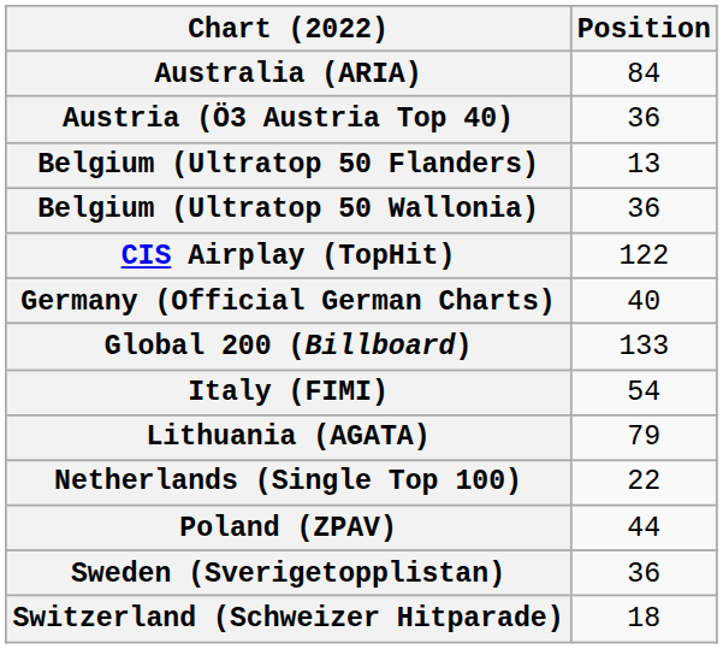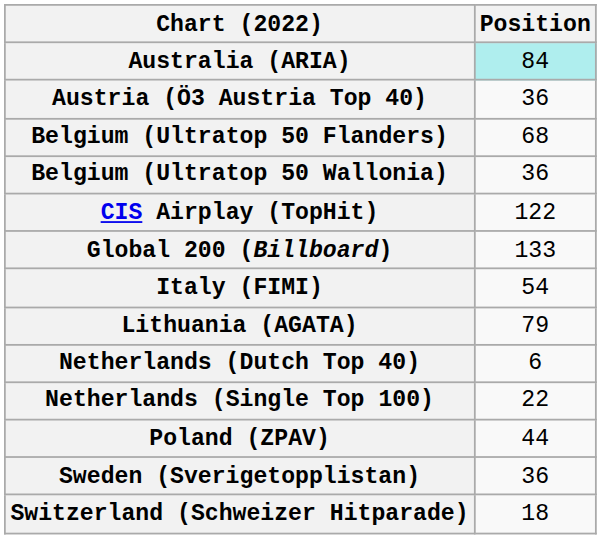 <table class="wikitable sortable plainrowheaders" style="text-align:center">
 <tr>
 <th scope="col">Chart (2022)</th>
 <th scope="col">Position</th>
 </tr>
 <tr>
 <th scope="row">Australia (ARIA)</th>
-<td>84</td>
+<td style="background: paleturquoise;">84</td>
 </tr>
 <tr>
 <th scope="row">Austria (Ö3 Austria Top 40)</th>
 <td>36</td>
 </tr>
 <tr>
 <th scope="row">Belgium (Ultratop 50 Flanders)</th>
-<td>13</td>
+<td>68</td>
 </tr>
 <tr>
 <th scope="row">Belgium (Ultratop 50 Wallonia)</th>
 <td>36</td>
 </tr>
 <tr>
 <th scope="row"><a href='#'>CIS</a> Airplay (TopHit)</th>
 <td>122</td>
-</tr>
-<tr>
-<th scope="row">Germany (Official German Charts)</th>
-<td>40</td>
 </tr>
 <tr>
 <th scope="row">Global 200 (<em>Billboard</em>)</th>
 <td>133</td>
 </tr>
 <tr>
 <th scope="row">Italy (FIMI)</th>
 <td>54</td>
 </tr>
 <tr>
 <th scope="row">Lithuania (AGATA)</th>
 <td>79</td>
+</tr>
+<tr>
+<th scope="row">Netherlands (Dutch Top 40)</th>
+<td>6</td>
 </tr>
 <tr>
 <th scope="row">Netherlands (Single Top 100)</th>
 <td>22</td>
 </tr>
 <tr>
 <th scope="row">Poland (ZPAV)</th>
 <td>44</td>
 </tr>
 <tr>
 <th scope="row">Sweden (Sverigetopplistan)</th>
 <td>36</td>
 </tr>
 <tr>
 <th scope="row">Switzerland (Schweizer Hitparade)</th>
 <td>18</td>
 </tr>
 </table>
